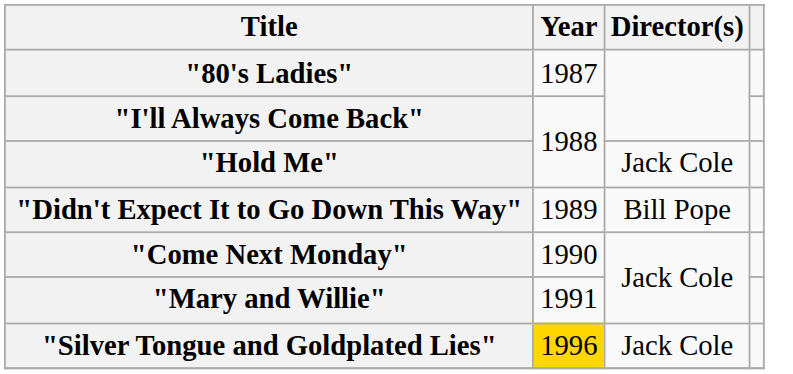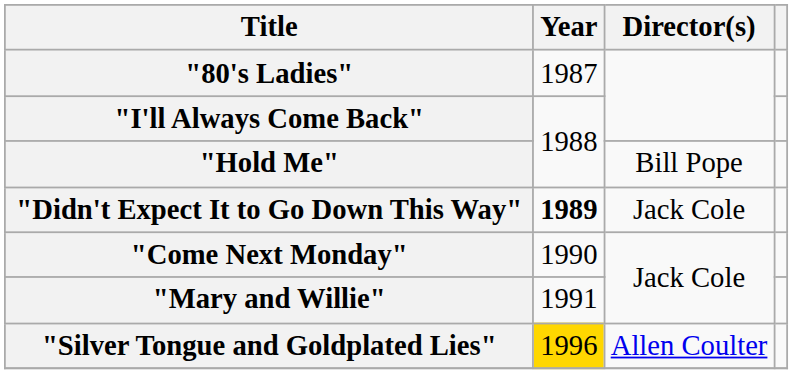 <table class="wikitable plainrowheaders" style="text-align:center;" border="1">
 <tr>
 <th scope="col" style="width:18em;">Title</th>
 <th scope="col">Year</th>
 <th scope="col">Director(s)</th>
 <th></th>
 </tr>
 <tr>
 <th scope="row">"80's Ladies"</th>
 <td>1987</td>
 <td rowspan="2"></td>
 <td></td>
 </tr>
 <tr>
 <th scope="row">"I'll Always Come Back"</th>
 <td rowspan="2">1988</td>
 <td></td>
 </tr>
 <tr>
 <th scope="row">"Hold Me"</th>
-<td>Jack Cole</td>
+<td>Bill Pope</td>
 <td></td>
 </tr>
 <tr>
 <th scope="row">"Didn't Expect It to Go Down This Way"</th>
-<td>1989</td>
-<td>Bill Pope</td>
+<td><strong>1989</strong></td>
+<td>Jack Cole</td>
 <td></td>
 </tr>
 <tr>
 <th scope="row">"Come Next Monday"</th>
 <td>1990</td>
 <td rowspan="2">Jack Cole</td>
 <td></td>
 </tr>
 <tr>
 <th scope="row">"Mary and Willie"</th>
 <td>1991</td>
 <td></td>
 </tr>
 <tr>
 <th scope="row">"Silver Tongue and Goldplated Lies"</th>
 <td style="background: gold;">1996</td>
-<td>Jack Cole</td>
+<td><a href='#'>Allen Coulter</a></td>
 <td></td>
 </tr>
 <tr>
 </tr>
 </table>
